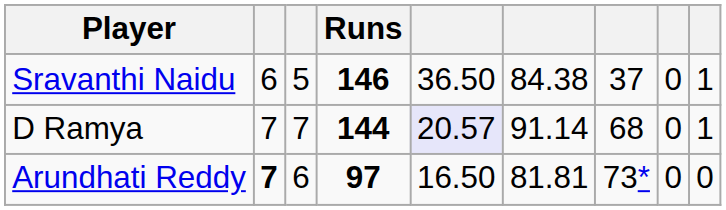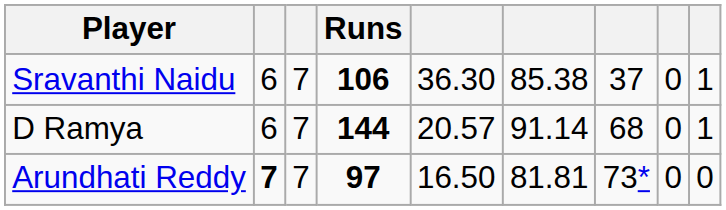 <table class="wikitable sortable" style="text-align: center;">
 <tr>
 <th class="unsortable">Player</th>
 <th></th>
 <th></th>
 <th>Runs</th>
 <th></th>
 <th></th>
 <th></th>
 <th></th>
 <th></th>
 </tr>
 <tr>
 <td style="text-align:left"><a href='#'>Sravanthi Naidu</a></td>
 <td style="text-align:left">6</td>
-<td>5</td>
-<td><strong>146</strong></td>
-<td>36.50</td>
-<td>84.38</td>
+<td>7</td>
+<td><strong>106</strong></td>
+<td>36.30</td>
+<td>85.38</td>
 <td>37</td>
 <td>0</td>
 <td>1</td>
 </tr>
 <tr>
 <td style="text-align:left">D Ramya</td>
-<td style="text-align:left">7</td>
+<td style="text-align:left">6</td>
 <td>7</td>
 <td><strong>144</strong></td>
-<td style="background: lavender;">20.57</td>
+<td>20.57</td>
 <td>91.14</td>
 <td>68</td>
 <td>0</td>
 <td>1</td>
 </tr>
 <tr>
 <td style="text-align:left"><a href='#'>Arundhati Reddy</a></td>
 <td style="text-align:left"><strong>7</strong></td>
-<td>6</td>
+<td>7</td>
 <td><strong>97</strong></td>
 <td>16.50</td>
 <td>81.81</td>
 <td>73<a href='#'>*</a></td>
 <td>0</td>
 <td>0</td>
 </tr>
 </table>
